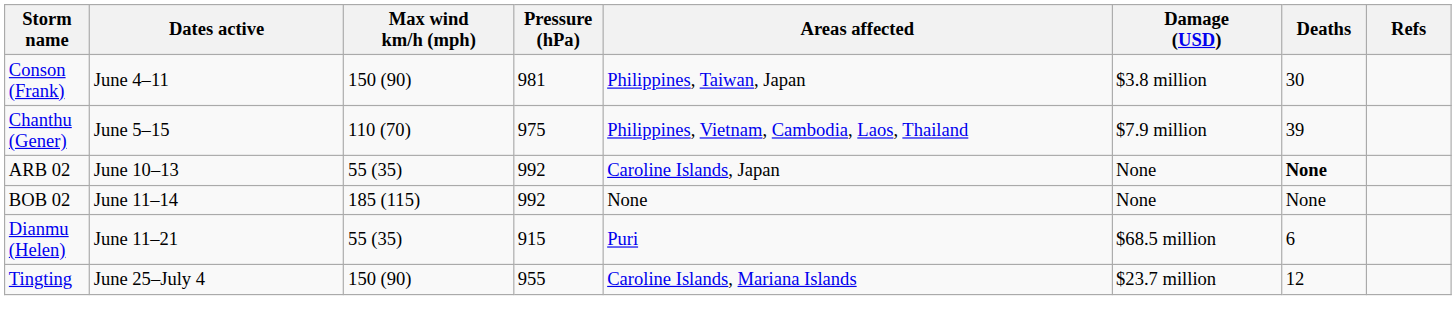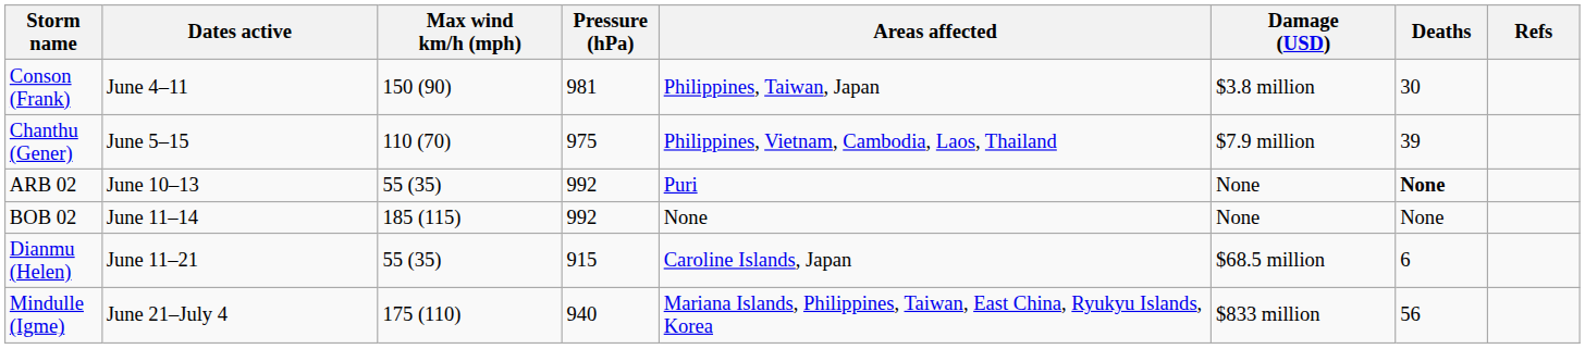 <table class="wikitable sortable">
 <tr>
 <th width="5%">Storm name</th>
 <th width="15%">Dates active</th>
 <th width="10%">Max wind<br>km/h (mph)</th>
 <th width="5%">Pressure<br>(hPa)</th>
 <th width="30%">Areas affected</th>
 <th width="10%">Damage<br>(<a href='#'>USD</a>)</th>
 <th width="5%">Deaths</th>
 <th width="5%">Refs</th>
 </tr>
 <tr>
 <td><a href='#'>Conson (Frank)</a></td>
 <td>June 4–11</td>
 <td>150 (90)</td>
 <td>981</td>
 <td><a href='#'>Philippines</a>, <a href='#'>Taiwan</a>, Japan</td>
 <td>$3.8 million</td>
 <td>30</td>
 <td></td>
 </tr>
 <tr>
 <td><a href='#'>Chanthu (Gener)</a></td>
 <td>June 5–15</td>
 <td>110 (70)</td>
 <td>975</td>
 <td><a href='#'>Philippines</a>, <a href='#'>Vietnam</a>, <a href='#'>Cambodia</a>, <a href='#'>Laos</a>, <a href='#'>Thailand</a></td>
 <td>$7.9 million</td>
 <td>39</td>
 <td></td>
 </tr>
 <tr>
 <td>ARB 02</td>
 <td>June 10–13</td>
 <td>55 (35)</td>
 <td>992</td>
-<td><a href='#'>Caroline Islands</a>, Japan</td>
+<td><a href='#'>Puri</a></td>
 <td>None</td>
 <td><strong>None</strong></td>
 <td></td>
 </tr>
 <tr>
 <td>BOB 02</td>
 <td>June 11–14</td>
 <td>185 (115)</td>
 <td>992</td>
 <td>None</td>
 <td>None</td>
 <td>None</td>
 <td></td>
 </tr>
 <tr>
 <td><a href='#'>Dianmu (Helen)</a></td>
 <td>June 11–21</td>
 <td>55 (35)</td>
 <td>915</td>
-<td><a href='#'>Puri</a></td>
+<td><a href='#'>Caroline Islands</a>, Japan</td>
 <td>$68.5 million</td>
 <td>6</td>
 <td></td>
 </tr>
 <tr>
-<td><a href='#'>Tingting</a></td>
-<td>June 25–July 4</td>
-<td>150 (90)</td>
-<td>955</td>
-<td><a href='#'>Caroline Islands</a>, <a href='#'>Mariana Islands</a></td>
-<td>$23.7 million</td>
-<td>12</td>
+<td><a href='#'>Mindulle (Igme)</a></td>
+<td>June 21–July 4</td>
+<td>175 (110)</td>
+<td>940</td>
+<td><a href='#'>Mariana Islands</a>, <a href='#'>Philippines</a>, <a href='#'>Taiwan</a>, <a href='#'>East China</a>, <a href='#'>Ryukyu Islands</a>, <a href='#'>Korea</a></td>
+<td>$833 million</td>
+<td>56</td>
 <td></td>
 </tr>
 </table>
